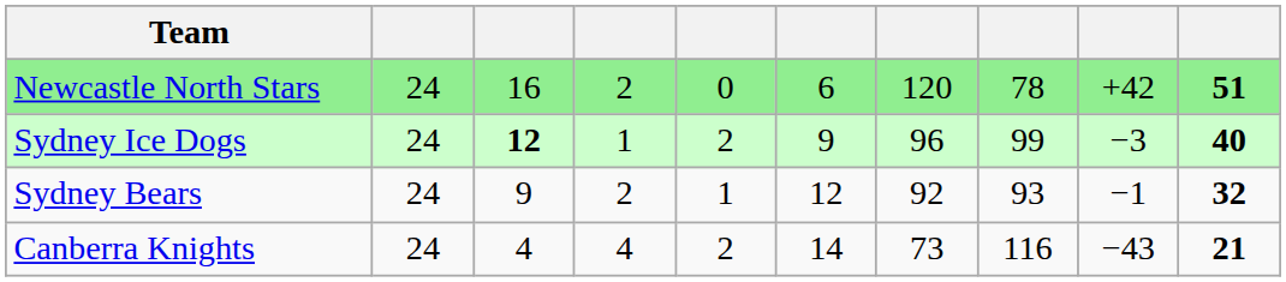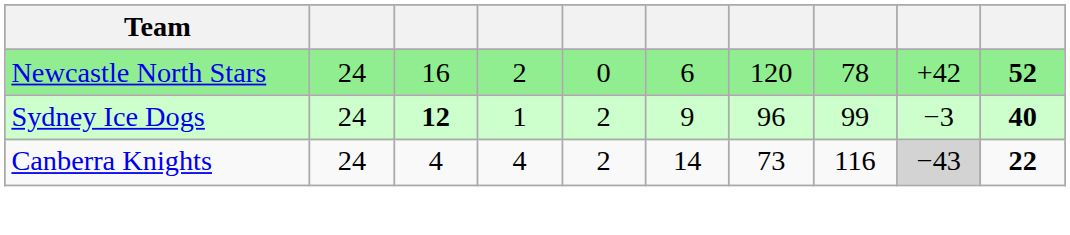 <table class="wikitable" style="text-align:center;">
 <tr>
 <th width=165>Team</th>
 <th width=40></th>
 <th width=40></th>
 <th width=40></th>
 <th width=40></th>
 <th width=40></th>
 <th width=40></th>
 <th width=40></th>
 <th width=40></th>
 <th width=40></th>
 </tr>
 <tr bgcolor="#90EE90">
 <td style="text-align:left;"><a href='#'>Newcastle North Stars</a></td>
 <td>24</td>
 <td>16</td>
 <td>2</td>
 <td>0</td>
 <td>6</td>
 <td>120</td>
 <td>78</td>
 <td>+42</td>
-<td><strong>51</strong></td>
+<td><strong>52</strong></td>
 </tr>
 <tr bgcolor="#ccffcc">
 <td style="text-align:left;"><a href='#'>Sydney Ice Dogs</a></td>
 <td>24</td>
 <td><strong>12</strong></td>
 <td>1</td>
 <td>2</td>
 <td>9</td>
 <td>96</td>
 <td>99</td>
 <td>−3</td>
 <td><strong>40</strong></td>
 </tr>
 <tr>
-<td style="text-align:left;"><a href='#'>Sydney Bears</a></td>
-<td>24</td>
-<td>9</td>
-<td>2</td>
-<td>1</td>
-<td>12</td>
-<td>92</td>
-<td>93</td>
-<td>−1</td>
-<td><strong>32</strong></td>
-</tr>
-<tr>
 <td style="text-align:left;"><a href='#'>Canberra Knights</a></td>
 <td>24</td>
 <td>4</td>
 <td>4</td>
 <td>2</td>
 <td>14</td>
 <td>73</td>
 <td>116</td>
-<td>−43</td>
-<td><strong>21</strong></td>
+<td style="background: lightgrey;">−43</td>
+<td><strong>22</strong></td>
 </tr>
 </table>
